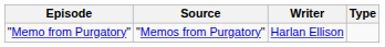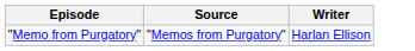 <table class="wikitable">
 <tr>
 <th>Episode</th>
 <th>Source</th>
 <th>Writer</th>
-<th>Type</th>
 </tr>
 <tr>
 <td>"<a href='#'>Memo from Purgatory</a>"</td>
 <td>"<a href='#'>Memos from Purgatory</a>"</td>
 <td><a href='#'>Harlan Ellison</a></td>
-<td></td>
 </tr>
 </table>
